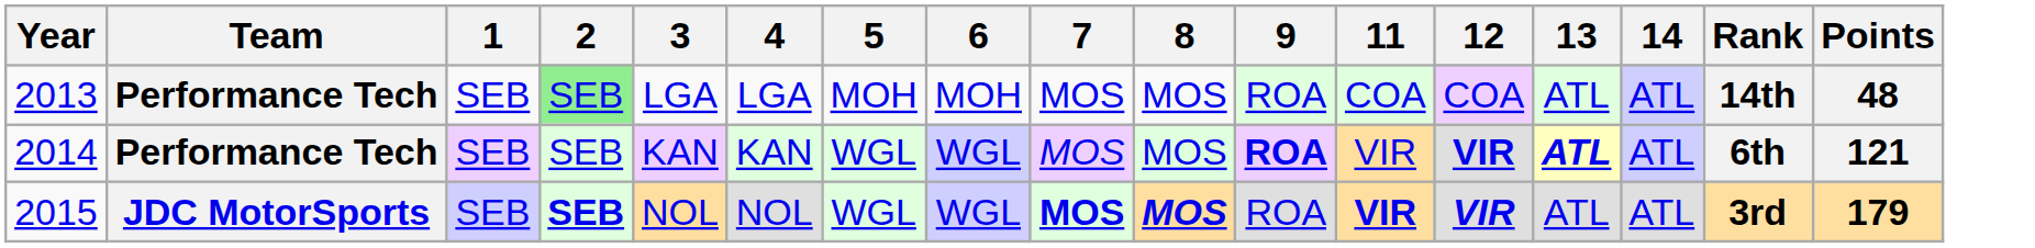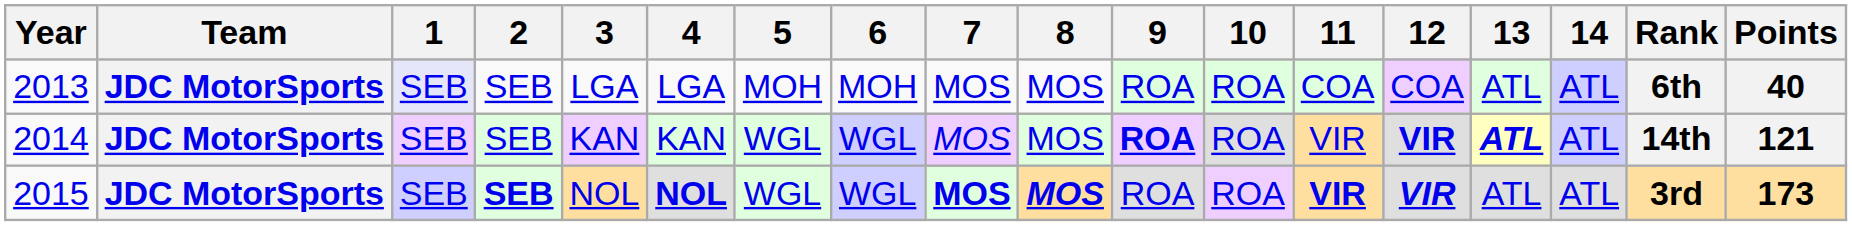 <table class="wikitable" style="text-align:center; font-size:90%">
 <tr>
 <th>Year</th>
 <th>Team</th>
 <th>1</th>
 <th>2</th>
 <th>3</th>
 <th>4</th>
 <th>5</th>
 <th>6</th>
 <th>7</th>
 <th>8</th>
 <th>9</th>
+<th>10</th>
 <th>11</th>
 <th>12</th>
 <th>13</th>
 <th>14</th>
 <th>Rank</th>
 <th>Points</th>
 </tr>
 <tr>
 <td><a href='#'>2013</a></td>
-<th>Performance Tech</th>
+<th><a href='#'>JDC MotorSports</a></th>
+<td style="background: lavender;"><a href='#'>SEB</a></td>
 <td><a href='#'>SEB</a></td>
-<td style="background: lightgreen;"><a href='#'>SEB</a></td>
 <td><a href='#'>LGA</a></td>
 <td><a href='#'>LGA</a></td>
 <td><a href='#'>MOH</a></td>
 <td><a href='#'>MOH</a></td>
 <td><a href='#'>MOS</a></td>
 <td><a href='#'>MOS</a></td>
 <td style="background:#DFFFDF;"><a href='#'>ROA</a><br></td>
+<td style="background:#DFFFDF;"><a href='#'>ROA</a><br></td>
 <td style="background:#DFFFDF;"><a href='#'>COA</a><br></td>
 <td style="background:#efcfff;"><a href='#'>COA</a><br></td>
 <td style="background:#DFFFDF;"><a href='#'>ATL</a><br></td>
 <td style="background:#CFCFFF;"><a href='#'>ATL</a><br></td>
-<th>14th</th>
-<th>48</th>
+<th>6th</th>
+<th>40</th>
 </tr>
 <tr>
 <td><a href='#'>2014</a></td>
-<th>Performance Tech</th>
+<th><a href='#'>JDC MotorSports</a></th>
 <td style="background:#efcfff;"><a href='#'>SEB</a><br></td>
 <td style="background:#DFFFDF;"><a href='#'>SEB</a><br></td>
 <td style="background:#efcfff;"><a href='#'>KAN</a><br></td>
 <td style="background:#DFFFDF;"><a href='#'>KAN</a><br></td>
 <td style="background:#DFFFDF;"><a href='#'>WGL</a><br></td>
 <td style="background:#CFCFFF;"><a href='#'>WGL</a><br></td>
 <td style="background:#efcfff;"><em><a href='#'>MOS</a></em><br></td>
 <td style="background:#DFFFDF;"><a href='#'>MOS</a><br></td>
 <td style="background:#efcfff;"><strong><a href='#'>ROA</a><br></strong></td>
+<td style="background:#dfdfdf;"><a href='#'>ROA</a><br></td>
 <td style="background:#ffdf9f;"><a href='#'>VIR</a><br></td>
 <td style="background:#dfdfdf;"><strong><a href='#'>VIR</a></strong><br></td>
 <td style="background:#ffffbf;"><strong><em><a href='#'>ATL</a></em></strong><br></td>
 <td style="background:#CFCFFF;"><a href='#'>ATL</a><br></td>
-<th>6th</th>
+<th>14th</th>
 <th>121</th>
 </tr>
 <tr>
 <td><a href='#'>2015</a></td>
 <th><a href='#'>JDC MotorSports</a></th>
 <td style="background:#CFCFFF;"><a href='#'>SEB</a><br></td>
 <td style="background:#DFFFDF;"><strong><a href='#'>SEB</a></strong><br></td>
 <td style="background:#ffdf9f;"><a href='#'>NOL</a><br></td>
-<td style="background:#dfdfdf;"><a href='#'>NOL</a><br></td>
+<td style="background:#dfdfdf;"><strong><a href='#'>NOL</a><br></strong></td>
 <td style="background:#DFFFDF;"><a href='#'>WGL</a><br></td>
 <td style="background:#CFCFFF;"><a href='#'>WGL</a><br></td>
 <td style="background:#DFFFDF;"><strong><a href='#'>MOS</a></strong><br></td>
 <td style="background:#ffdf9f;"><strong><em><a href='#'>MOS</a></em></strong><br></td>
 <td style="background:#dfdfdf;"><a href='#'>ROA</a><br></td>
+<td style="background:#efcfff;"><a href='#'>ROA</a><br></td>
 <td style="background:#ffdf9f;"><strong><a href='#'>VIR</a></strong><br></td>
 <td style="background:#dfdfdf;"><strong><em><a href='#'>VIR</a></em></strong><br></td>
 <td style="background:#dfdfdf;"><a href='#'>ATL</a><br></td>
 <td style="background:#dfdfdf;"><a href='#'>ATL</a><br></td>
 <th style="background:#ffdf9f;">3rd</th>
-<th style="background:#ffdf9f;">179</th>
+<th style="background:#ffdf9f;">173</th>
 </tr>
 </table>
